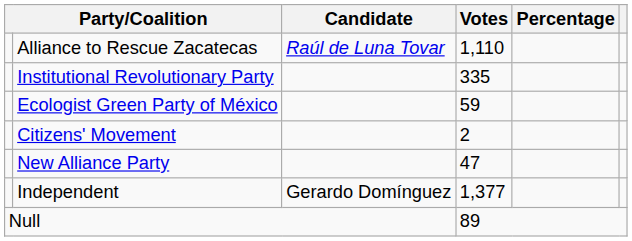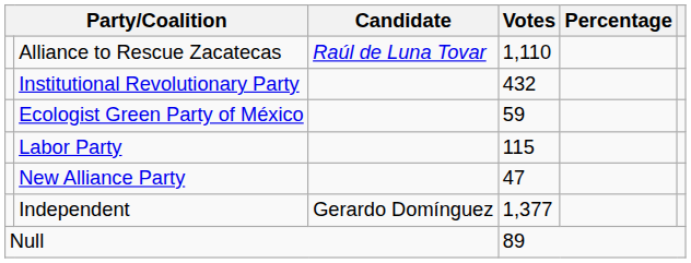 <table class="wikitable">
 <tr>
 <th colspan="2"><strong>Party/Coalition</strong></th>
 <th><strong>Candidate</strong></th>
 <th>Votes</th>
 <th>Percentage</th>
 <th></th>
 </tr>
 <tr>
 <td></td>
 <td>Alliance to Rescue Zacatecas</td>
 <td><em><a href='#'>Raúl de Luna Tovar</a></em> </td>
 <td>1,110</td>
 <td></td>
 <td></td>
 </tr>
 <tr>
 <td></td>
 <td><a href='#'>Institutional Revolutionary Party</a></td>
 <td></td>
-<td>335</td>
+<td>432</td>
 <td></td>
 <td></td>
 </tr>
 <tr>
 <td></td>
 <td><a href='#'>Ecologist Green Party of México</a></td>
 <td></td>
 <td>59</td>
 <td></td>
 <td></td>
 </tr>
 <tr>
 <td></td>
-<td><a href='#'>Citizens' Movement</a></td>
+<td><a href='#'>Labor Party</a></td>
 <td></td>
-<td>2</td>
+<td>115</td>
 <td></td>
 <td></td>
 </tr>
 <tr>
 <td></td>
 <td><a href='#'>New Alliance Party</a></td>
 <td></td>
 <td>47</td>
 <td></td>
 <td></td>
 </tr>
 <tr>
 <td></td>
 <td>Independent</td>
 <td>Gerardo Domínguez</td>
 <td>1,377</td>
 <td></td>
 <td></td>
 </tr>
 <tr>
 <td colspan="3">Null</td>
 <td colspan="3">89</td>
 </tr>
 </table>
